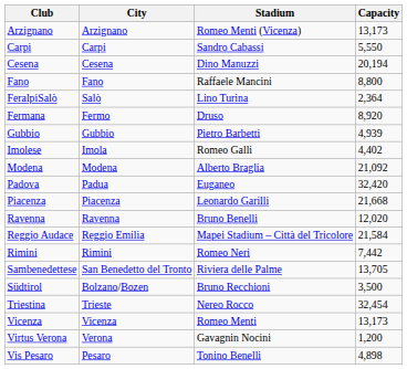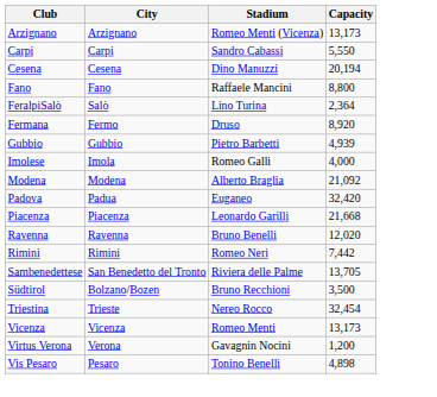 <table class="wikitable sortable">
 <tr>
 <th>Club</th>
 <th>City</th>
 <th>Stadium</th>
 <th>Capacity</th>
 </tr>
 <tr>
 <td><a href='#'>Arzignano</a></td>
 <td><a href='#'>Arzignano</a></td>
 <td><a href='#'>Romeo Menti</a> (<a href='#'>Vicenza</a>)</td>
 <td>13,173</td>
 </tr>
 <tr>
 <td><a href='#'>Carpi</a></td>
 <td><a href='#'>Carpi</a></td>
 <td><a href='#'>Sandro Cabassi</a></td>
 <td>5,550</td>
 </tr>
 <tr>
 <td><a href='#'>Cesena</a></td>
 <td><a href='#'>Cesena</a></td>
 <td><a href='#'>Dino Manuzzi</a></td>
 <td>20,194</td>
 </tr>
 <tr>
 <td><a href='#'>Fano</a></td>
 <td><a href='#'>Fano</a></td>
 <td>Raffaele Mancini</td>
 <td>8,800</td>
 </tr>
 <tr>
 <td><a href='#'>FeralpiSalò</a></td>
 <td><a href='#'>Salò</a></td>
 <td><a href='#'>Lino Turina</a></td>
 <td>2,364</td>
 </tr>
 <tr>
 <td><a href='#'>Fermana</a></td>
 <td><a href='#'>Fermo</a></td>
 <td><a href='#'>Druso</a></td>
 <td>8,920</td>
 </tr>
 <tr>
 <td><a href='#'>Gubbio</a></td>
 <td><a href='#'>Gubbio</a></td>
 <td><a href='#'>Pietro Barbetti</a></td>
 <td>4,939</td>
 </tr>
 <tr>
 <td><a href='#'>Imolese</a></td>
 <td><a href='#'>Imola</a></td>
 <td>Romeo Galli</td>
-<td>4,402</td>
+<td>4,000</td>
 </tr>
 <tr>
 <td><a href='#'>Modena</a></td>
 <td><a href='#'>Modena</a></td>
 <td><a href='#'>Alberto Braglia</a></td>
 <td>21,092</td>
 </tr>
 <tr>
 <td><a href='#'>Padova</a></td>
 <td><a href='#'>Padua</a></td>
 <td><a href='#'>Euganeo</a></td>
 <td>32,420</td>
 </tr>
 <tr>
 <td><a href='#'>Piacenza</a></td>
 <td><a href='#'>Piacenza</a></td>
 <td><a href='#'>Leonardo Garilli</a></td>
 <td>21,668</td>
 </tr>
 <tr>
 <td><a href='#'>Ravenna</a></td>
 <td><a href='#'>Ravenna</a></td>
 <td><a href='#'>Bruno Benelli</a></td>
 <td>12,020</td>
-</tr>
-<tr>
-<td><a href='#'>Reggio Audace</a></td>
-<td><a href='#'>Reggio Emilia</a></td>
-<td><a href='#'>Mapei Stadium – Città del Tricolore</a></td>
-<td>21,584</td>
 </tr>
 <tr>
 <td><a href='#'>Rimini</a></td>
 <td><a href='#'>Rimini</a></td>
 <td><a href='#'>Romeo Neri</a></td>
 <td>7,442</td>
 </tr>
 <tr>
 <td><a href='#'>Sambenedettese</a></td>
 <td><a href='#'>San Benedetto del Tronto</a></td>
 <td><a href='#'>Riviera delle Palme</a></td>
 <td>13,705</td>
 </tr>
 <tr>
 <td><a href='#'>Südtirol</a></td>
 <td><a href='#'>Bolzano</a>/<a href='#'>Bozen</a></td>
 <td><a href='#'>Bruno Recchioni</a></td>
 <td>3,500</td>
 </tr>
 <tr>
 <td><a href='#'>Triestina</a></td>
 <td><a href='#'>Trieste</a></td>
 <td><a href='#'>Nereo Rocco</a></td>
 <td>32,454</td>
 </tr>
 <tr>
 <td><a href='#'>Vicenza</a></td>
 <td><a href='#'>Vicenza</a></td>
 <td><a href='#'>Romeo Menti</a></td>
 <td>13,173</td>
 </tr>
 <tr>
 <td><a href='#'>Virtus Verona</a></td>
 <td><a href='#'>Verona</a></td>
 <td>Gavagnin Nocini</td>
 <td>1,200</td>
 </tr>
 <tr>
 <td><a href='#'>Vis Pesaro</a></td>
 <td><a href='#'>Pesaro</a></td>
 <td><a href='#'>Tonino Benelli</a></td>
 <td>4,898</td>
 </tr>
 </table>
